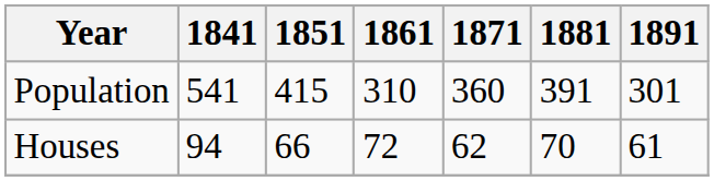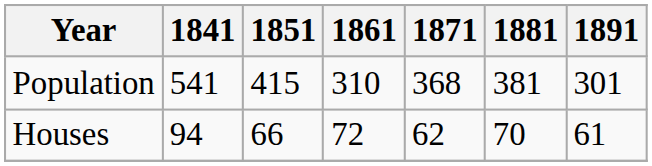 <table class="wikitable">
 <tr>
 <th>Year</th>
 <th>1841</th>
 <th>1851</th>
 <th>1861</th>
 <th>1871</th>
 <th>1881</th>
 <th>1891</th>
 </tr>
 <tr>
 <td>Population</td>
 <td>541</td>
 <td>415</td>
 <td>310</td>
-<td>360</td>
-<td>391</td>
+<td>368</td>
+<td>381</td>
 <td>301</td>
 </tr>
 <tr>
 <td>Houses</td>
 <td>94</td>
 <td>66</td>
 <td>72</td>
 <td>62</td>
 <td>70</td>
 <td>61</td>
 </tr>
 <tr>
 </tr>
 </table>
